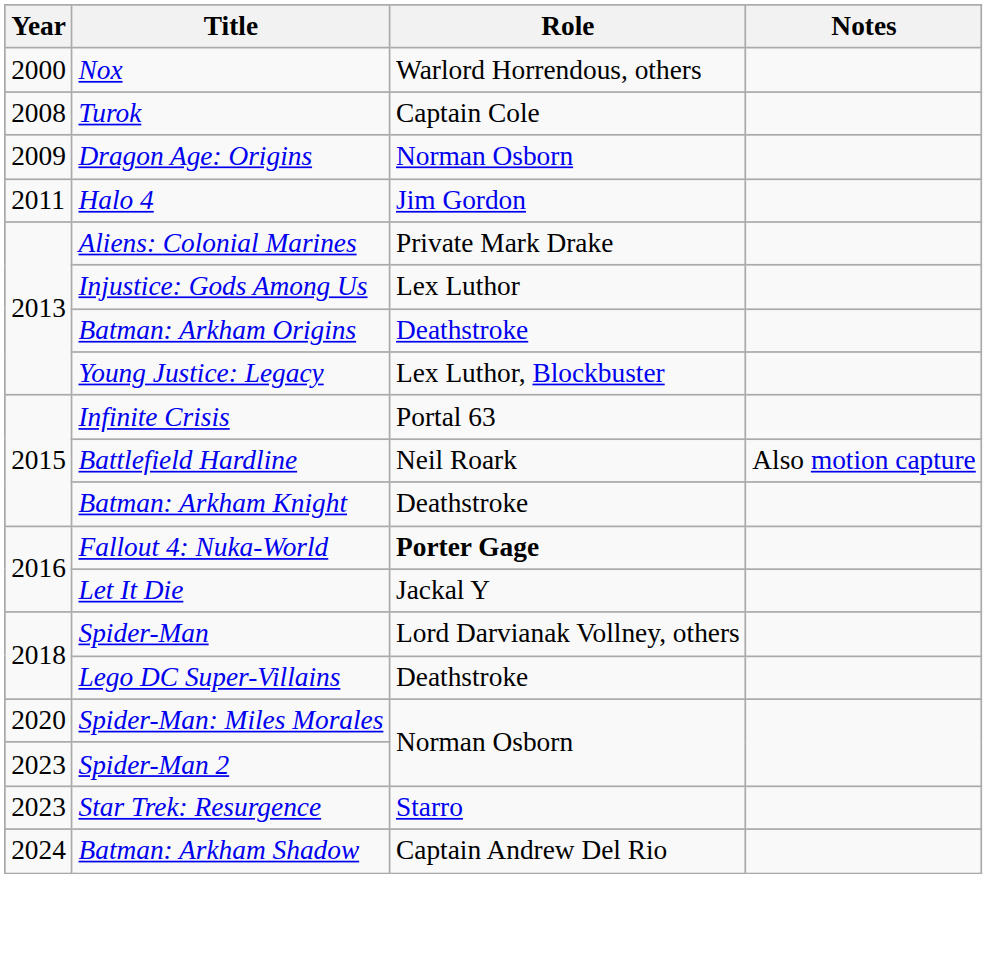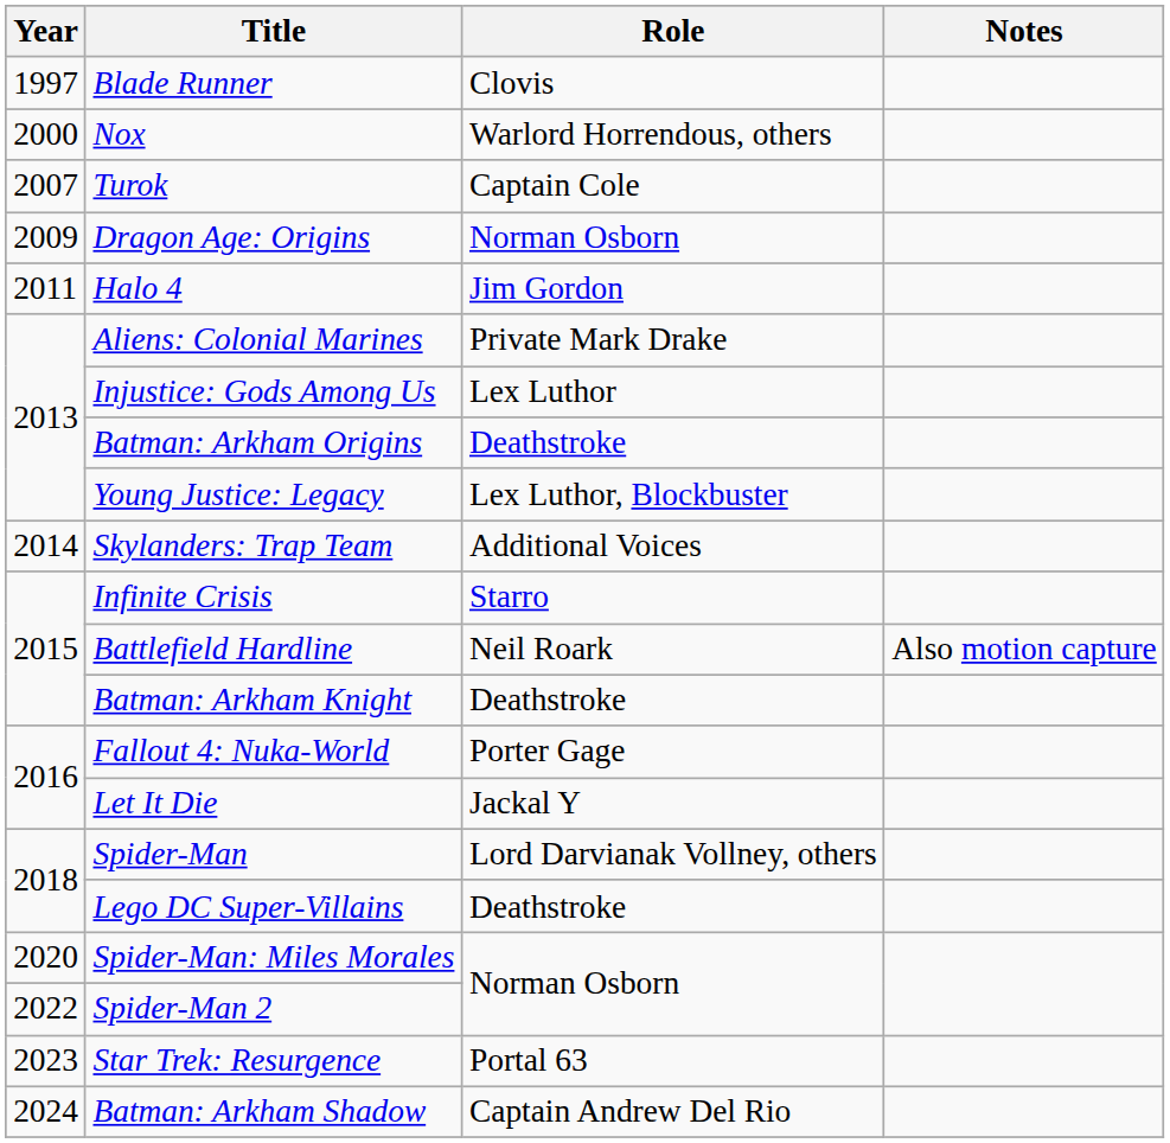 <table class="wikitable sortable">
 <tr>
 <th>Year</th>
 <th>Title</th>
 <th>Role</th>
 <th class="unsortable">Notes</th>
 </tr>
 <tr>
+<td>1997</td>
+<td><em><a href='#'>Blade Runner</a></em></td>
+<td>Clovis</td>
+<td></td>
+</tr>
+<tr>
 <td>2000</td>
 <td><em><a href='#'>Nox</a></em></td>
 <td>Warlord Horrendous, others</td>
 <td></td>
 </tr>
 <tr>
-<td>2008</td>
+<td>2007</td>
 <td><em><a href='#'>Turok</a></em></td>
 <td>Captain Cole</td>
 <td></td>
 </tr>
 <tr>
 <td>2009</td>
 <td><em><a href='#'>Dragon Age: Origins</a></em></td>
 <td><a href='#'>Norman Osborn</a></td>
 <td></td>
 </tr>
 <tr>
 <td>2011</td>
 <td><em><a href='#'>Halo 4</a></em></td>
 <td><a href='#'>Jim Gordon</a></td>
 <td></td>
 </tr>
 <tr>
 <td rowspan="4">2013</td>
 <td><em><a href='#'>Aliens: Colonial Marines</a></em></td>
 <td>Private Mark Drake</td>
 <td></td>
 </tr>
 <tr>
 <td><em><a href='#'>Injustice: Gods Among Us</a></em></td>
 <td>Lex Luthor</td>
 <td></td>
 </tr>
 <tr>
 <td><em><a href='#'>Batman: Arkham Origins</a></em></td>
 <td><a href='#'>Deathstroke</a></td>
 <td></td>
 </tr>
 <tr>
 <td><em><a href='#'>Young Justice: Legacy</a></em></td>
 <td>Lex Luthor, <a href='#'>Blockbuster</a></td>
 <td></td>
 </tr>
 <tr>
+<td>2014</td>
+<td><em><a href='#'>Skylanders: Trap Team</a></em></td>
+<td>Additional Voices</td>
+<td></td>
+</tr>
+<tr>
 <td rowspan="3">2015</td>
 <td><em><a href='#'>Infinite Crisis</a></em></td>
-<td>Portal 63</td>
+<td><a href='#'>Starro</a></td>
 <td></td>
 </tr>
 <tr>
 <td><em><a href='#'>Battlefield Hardline</a></em></td>
 <td>Neil Roark</td>
 <td>Also <a href='#'>motion capture</a></td>
 </tr>
 <tr>
 <td><em><a href='#'>Batman: Arkham Knight</a></em></td>
 <td>Deathstroke</td>
 <td></td>
 </tr>
 <tr>
 <td rowspan="2">2016</td>
 <td><em><a href='#'>Fallout 4: Nuka-World</a></em></td>
-<td><strong>Porter Gage</strong></td>
+<td>Porter Gage</td>
 <td></td>
 </tr>
 <tr>
 <td><em><a href='#'>Let It Die</a></em></td>
 <td>Jackal Y</td>
 <td></td>
 </tr>
 <tr>
 <td rowspan="2">2018</td>
 <td><em><a href='#'>Spider-Man</a></em></td>
 <td>Lord Darvianak Vollney, others</td>
 <td></td>
 </tr>
 <tr>
 <td><em><a href='#'>Lego DC Super-Villains</a></em></td>
 <td>Deathstroke</td>
 <td></td>
 </tr>
 <tr>
 <td>2020</td>
 <td><em><a href='#'>Spider-Man: Miles Morales</a></em></td>
 <td rowspan="2">Norman Osborn</td>
 <td rowspan="2"></td>
 </tr>
 <tr>
-<td>2023</td>
+<td>2022</td>
 <td><em><a href='#'>Spider-Man 2</a></em></td>
 </tr>
 <tr>
 <td>2023</td>
 <td><em><a href='#'>Star Trek: Resurgence</a></em></td>
-<td><a href='#'>Starro</a></td>
+<td>Portal 63</td>
 <td></td>
 </tr>
 <tr>
 <td>2024</td>
 <td><em><a href='#'>Batman: Arkham Shadow</a></em></td>
 <td>Captain Andrew Del Rio</td>
 <td></td>
 </tr>
 </table>
